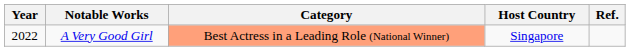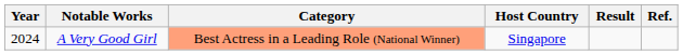 <table class="wikitable sortable" style="text-align:center; width:60%;">
 <tr>
 <th>Year</th>
 <th>Notable Works</th>
 <th>Category</th>
 <th>Host Country</th>
+<th>Result</th>
 <th>Ref.</th>
 </tr>
 <tr>
-<td>2022</td>
+<td>2024</td>
 <td><em><a href='#'>A Very Good Girl</a></em></td>
 <td style="background: lightsalmon;">Best Actress in a Leading Role <small>(National Winner)</small></td>
 <td><a href='#'>Singapore</a></td>
 <td></td>
+<td></td>
 </tr>
 </table>
